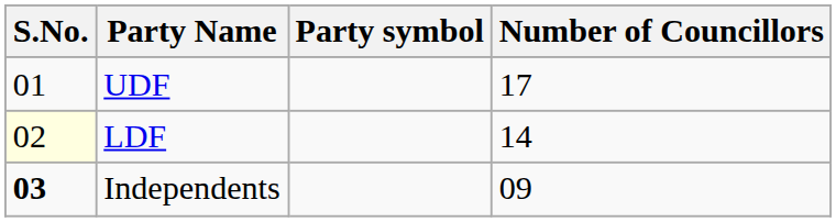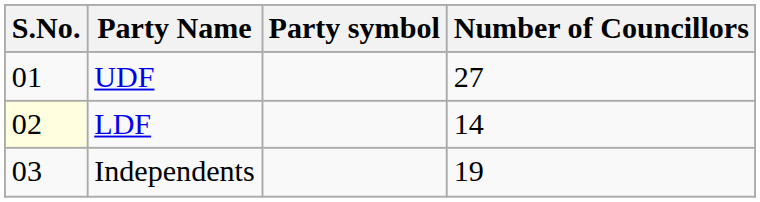 <table class="sortable wikitable">
 <tr>
 <th>S.No.</th>
 <th>Party Name</th>
 <th>Party symbol</th>
 <th>Number of Councillors</th>
 </tr>
 <tr>
 <td>01</td>
 <td><a href='#'>UDF</a></td>
 <td></td>
-<td>17</td>
+<td>27</td>
 </tr>
 <tr>
 <td style="background: lightyellow;">02</td>
 <td><a href='#'>LDF</a></td>
 <td></td>
 <td>14</td>
 </tr>
 <tr>
-<td><strong>03</strong></td>
+<td>03</td>
 <td>Independents</td>
 <td></td>
-<td>09</td>
+<td>19</td>
 </tr>
 </table>
